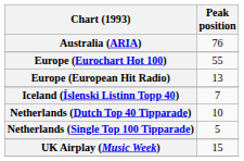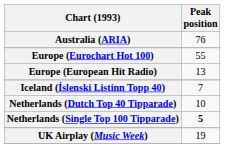 <table class="wikitable sortable plainrowheaders" style="text-align:center">
 <tr>
 <th>Chart (1993)</th>
 <th>Peak<br>position</th>
 </tr>
 <tr>
 <th scope="row">Australia (<a href='#'>ARIA</a>)</th>
 <td>76</td>
 </tr>
 <tr>
 </tr>
 <tr>
 <th scope="row">Europe (<a href='#'>Eurochart Hot 100</a>)</th>
 <td>55</td>
 </tr>
 <tr>
 <th scope="row">Europe (European Hit Radio)</th>
 <td>13</td>
 </tr>
 <tr>
 </tr>
 <tr>
 </tr>
 <tr>
 <th scope="row">Iceland (<a href='#'>Íslenski Listinn Topp 40</a>)</th>
 <td>7</td>
 </tr>
 <tr>
 <th scope="row">Netherlands (<a href='#'>Dutch Top 40 Tipparade</a>)</th>
 <td>10</td>
 </tr>
 <tr>
 <th scope="row">Netherlands (<a href='#'>Single Top 100 Tipparade</a>)</th>
-<td>5</td>
+<td><strong>5</strong></td>
 </tr>
 <tr>
 </tr>
 <tr>
 </tr>
 <tr>
 <th scope="row">UK Airplay (<em><a href='#'>Music Week</a></em>)</th>
-<td>15</td>
+<td>19</td>
 </tr>
 <tr>
 </tr>
 </table>
